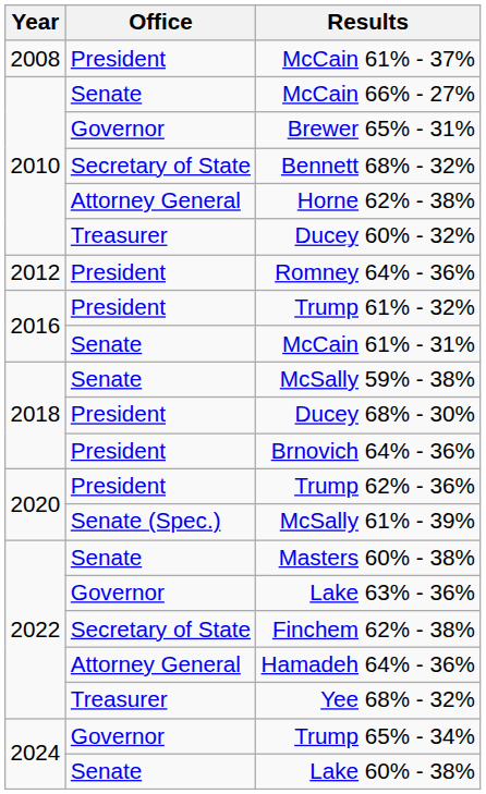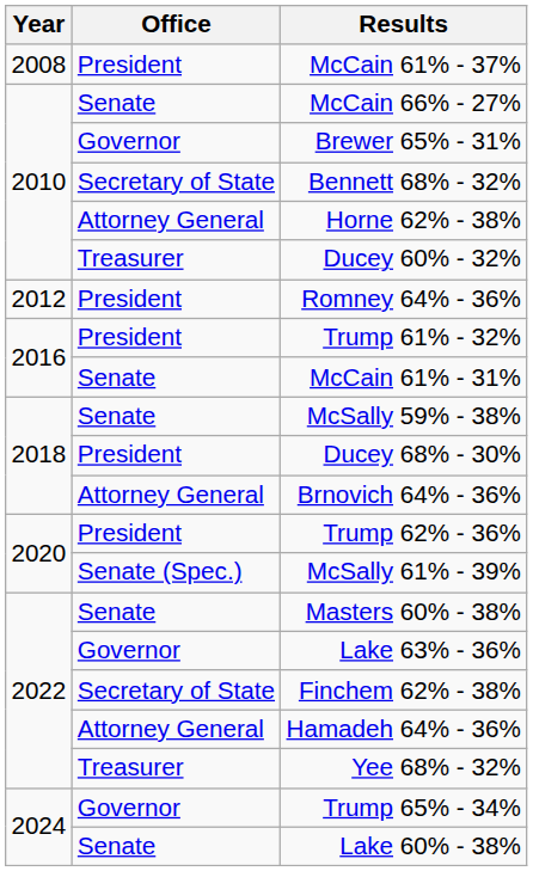 <table class=wikitable>
 <tr>
 <th>Year</th>
 <th>Office</th>
 <th>Results</th>
 </tr>
 <tr>
 <td>2008</td>
 <td><a href='#'>President</a></td>
 <td align="right" ><a href='#'>McCain</a> 61% - 37%</td>
 </tr>
 <tr>
 <td rowspan=5>2010</td>
 <td><a href='#'>Senate</a></td>
 <td align="right" ><a href='#'>McCain</a> 66% - 27%</td>
 </tr>
 <tr>
 <td><a href='#'>Governor</a></td>
 <td align="right" ><a href='#'>Brewer</a> 65% - 31%</td>
 </tr>
 <tr>
 <td><a href='#'>Secretary of State</a></td>
 <td align="right" ><a href='#'>Bennett</a> 68% - 32%</td>
 </tr>
 <tr>
 <td><a href='#'>Attorney General</a></td>
 <td align="right" ><a href='#'>Horne</a> 62% - 38%</td>
 </tr>
 <tr>
 <td><a href='#'>Treasurer</a></td>
 <td align="right" ><a href='#'>Ducey</a> 60% - 32%</td>
 </tr>
 <tr>
 <td>2012</td>
 <td><a href='#'>President</a></td>
 <td align="right" ><a href='#'>Romney</a> 64% - 36%</td>
 </tr>
 <tr>
 <td rowspan=2>2016</td>
 <td><a href='#'>President</a></td>
 <td align="right" ><a href='#'>Trump</a> 61% - 32%</td>
 </tr>
 <tr>
 <td><a href='#'>Senate</a></td>
 <td align="right" ><a href='#'>McCain</a> 61% - 31%</td>
 </tr>
 <tr>
 <td rowspan=3>2018</td>
 <td><a href='#'>Senate</a></td>
 <td align="right" ><a href='#'>McSally</a> 59% - 38%</td>
 </tr>
 <tr>
 <td><a href='#'>President</a></td>
 <td align="right" ><a href='#'>Ducey</a> 68% - 30%</td>
 </tr>
 <tr>
-<td><a href='#'>President</a></td>
+<td><a href='#'>Attorney General</a></td>
 <td align="right" ><a href='#'>Brnovich</a> 64% - 36%</td>
 </tr>
 <tr>
 <td rowspan=2>2020</td>
 <td><a href='#'>President</a></td>
 <td align="right" ><a href='#'>Trump</a> 62% - 36%</td>
 </tr>
 <tr>
 <td><a href='#'>Senate (Spec.)</a></td>
 <td align="right" ><a href='#'>McSally</a> 61% - 39%</td>
 </tr>
 <tr>
 <td rowspan=5>2022</td>
 <td><a href='#'>Senate</a></td>
 <td align="right" ><a href='#'>Masters</a> 60% - 38%</td>
 </tr>
 <tr>
 <td><a href='#'>Governor</a></td>
 <td align="right" ><a href='#'>Lake</a> 63% - 36%</td>
 </tr>
 <tr>
 <td><a href='#'>Secretary of State</a></td>
 <td align="right" ><a href='#'>Finchem</a> 62% - 38%</td>
 </tr>
 <tr>
 <td><a href='#'>Attorney General</a></td>
 <td align="right" ><a href='#'>Hamadeh</a> 64% - 36%</td>
 </tr>
 <tr>
 <td><a href='#'>Treasurer</a></td>
 <td align="right" ><a href='#'>Yee</a> 68% - 32%</td>
 </tr>
 <tr>
 <td rowspan=2>2024</td>
 <td><a href='#'>Governor</a></td>
 <td align="right" ><a href='#'>Trump</a> 65% - 34%</td>
 </tr>
 <tr>
 <td><a href='#'>Senate</a></td>
 <td align="right" ><a href='#'>Lake</a> 60% - 38%</td>
 </tr>
 </table>
